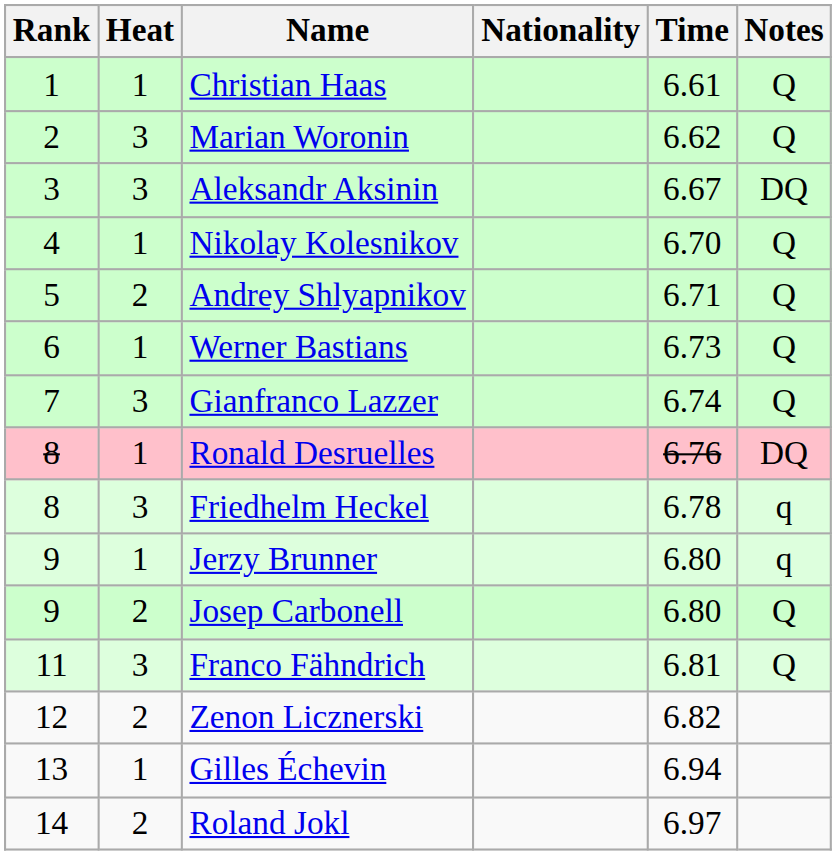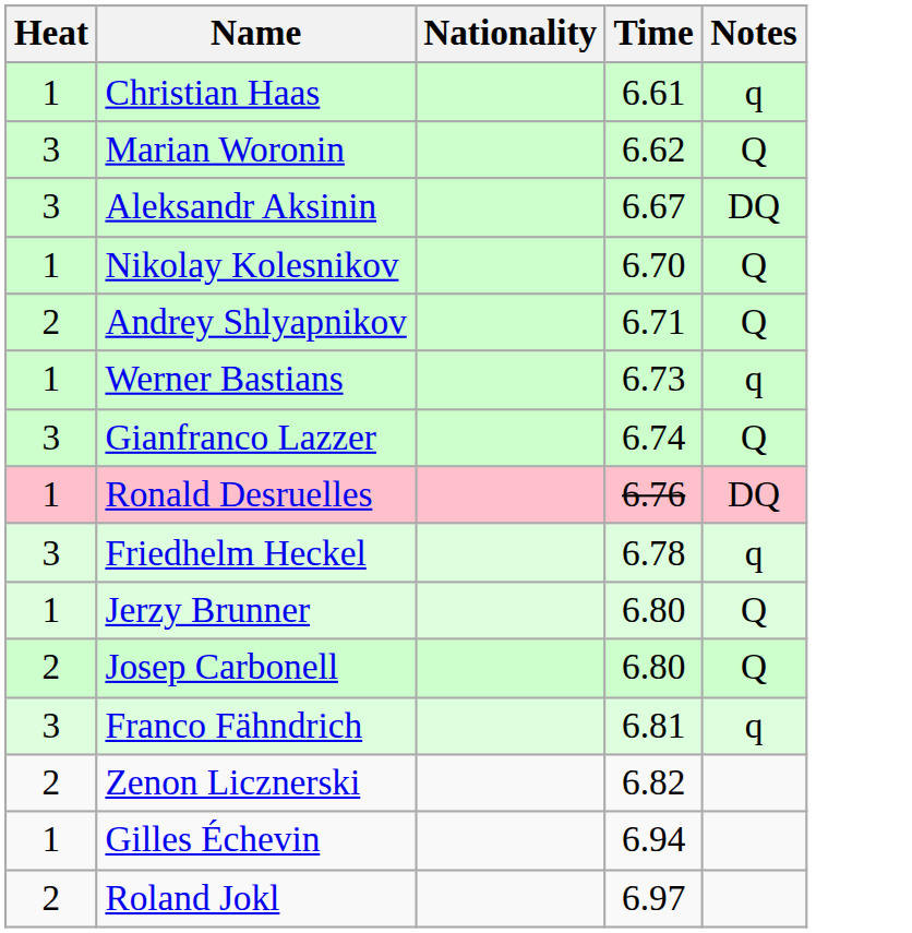 <table class="wikitable sortable" style="text-align:center">
 <tr>
-<th>Rank</th>
 <th>Heat</th>
 <th>Name</th>
 <th>Nationality</th>
 <th>Time</th>
 <th>Notes</th>
 </tr>
 <tr bgcolor=ccffcc>
 <td>1</td>
-<td>1</td>
 <td align="left"><a href='#'>Christian Haas</a></td>
 <td align=left></td>
 <td>6.61</td>
-<td>Q</td>
+<td>q</td>
 </tr>
 <tr bgcolor=ccffcc>
-<td>2</td>
 <td>3</td>
 <td align="left"><a href='#'>Marian Woronin</a></td>
 <td align=left></td>
 <td>6.62</td>
 <td>Q</td>
 </tr>
 <tr bgcolor=ccffcc>
 <td>3</td>
-<td>3</td>
 <td align="left"><a href='#'>Aleksandr Aksinin</a></td>
 <td align=left></td>
 <td>6.67</td>
 <td>DQ</td>
 </tr>
 <tr bgcolor=ccffcc>
-<td>4</td>
 <td>1</td>
 <td align="left"><a href='#'>Nikolay Kolesnikov</a></td>
 <td align=left></td>
 <td>6.70</td>
 <td>Q</td>
 </tr>
 <tr bgcolor=ccffcc>
-<td>5</td>
 <td>2</td>
 <td align="left"><a href='#'>Andrey Shlyapnikov</a></td>
 <td align=left></td>
 <td>6.71</td>
 <td>Q</td>
 </tr>
 <tr bgcolor=ccffcc>
-<td>6</td>
 <td>1</td>
 <td align="left"><a href='#'>Werner Bastians</a></td>
 <td align=left></td>
 <td>6.73</td>
-<td>Q</td>
+<td>q</td>
 </tr>
 <tr bgcolor=ccffcc>
-<td>7</td>
 <td>3</td>
 <td align="left"><a href='#'>Gianfranco Lazzer</a></td>
 <td align=left></td>
 <td>6.74</td>
 <td>Q</td>
 </tr>
 <tr bgcolor=pink>
-<td><s>8</s></td>
 <td>1</td>
 <td align="left"><a href='#'>Ronald Desruelles</a></td>
 <td align=left></td>
 <td><s>6.76</s></td>
 <td>DQ</td>
 </tr>
 <tr bgcolor=ddffdd>
-<td>8</td>
 <td>3</td>
 <td align="left"><a href='#'>Friedhelm Heckel</a></td>
 <td align=left></td>
 <td>6.78</td>
 <td>q</td>
 </tr>
 <tr bgcolor=ddffdd>
-<td>9</td>
 <td>1</td>
 <td align="left"><a href='#'>Jerzy Brunner</a></td>
 <td align=left></td>
 <td>6.80</td>
-<td>q</td>
+<td>Q</td>
 </tr>
 <tr bgcolor=ccffcc>
-<td>9</td>
 <td>2</td>
 <td align="left"><a href='#'>Josep Carbonell</a></td>
 <td align=left></td>
 <td>6.80</td>
 <td>Q</td>
 </tr>
 <tr bgcolor=ddffdd>
-<td>11</td>
 <td>3</td>
 <td align="left"><a href='#'>Franco Fähndrich</a></td>
 <td align=left></td>
 <td>6.81</td>
-<td>Q</td>
+<td>q</td>
 </tr>
 <tr>
-<td>12</td>
 <td>2</td>
 <td align="left"><a href='#'>Zenon Licznerski</a></td>
 <td align=left></td>
 <td>6.82</td>
 <td></td>
 </tr>
 <tr>
-<td>13</td>
 <td>1</td>
 <td align="left"><a href='#'>Gilles Échevin</a></td>
 <td align=left></td>
 <td>6.94</td>
 <td></td>
 </tr>
 <tr>
-<td>14</td>
 <td>2</td>
 <td align="left"><a href='#'>Roland Jokl</a></td>
 <td align=left></td>
 <td>6.97</td>
 <td></td>
 </tr>
 </table>
